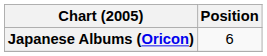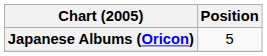 <table class="wikitable plainrowheaders" style="text-align:center">
 <tr>
 <th scope="col">Chart (2005)</th>
 <th scope="col">Position</th>
 </tr>
 <tr>
 <th scope="row">Japanese Albums (<a href='#'>Oricon</a>)</th>
-<td>6</td>
+<td>5</td>
 </tr>
 <tr>
 </tr>
 </table>
